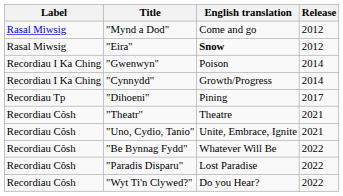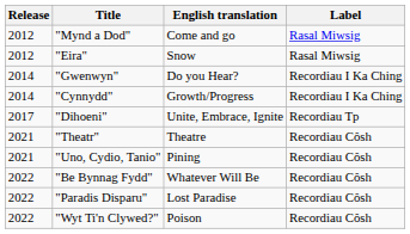 <table class="wikitable">
 <tr>
-<th>Label</th>
+<th>Release</th>
 <th>Title</th>
 <th>English translation</th>
-<th>Release</th>
+<th>Label</th>
 </tr>
 <tr>
-<td><a href='#'>Rasal Miwsig</a></td>
+<td>2012</td>
 <td>"Mynd a Dod" </td>
 <td>Come and go</td>
-<td>2012</td>
+<td><a href='#'>Rasal Miwsig</a></td>
 </tr>
 <tr>
+<td>2012</td>
+<td>"Eira"</td>
+<td>Snow</td>
 <td>Rasal Miwsig</td>
-<td>"Eira"</td>
-<td><strong>Snow</strong></td>
-<td>2012</td>
 </tr>
 <tr>
+<td>2014</td>
+<td>"Gwenwyn"</td>
+<td>Do you Hear?</td>
 <td>Recordiau I Ka Ching</td>
-<td>"Gwenwyn"</td>
-<td>Poison</td>
-<td>2014</td>
 </tr>
 <tr>
-<td>Recordiau I Ka Ching</td>
+<td>2014</td>
 <td>"Cynnydd"</td>
 <td>Growth/Progress</td>
-<td>2014</td>
+<td>Recordiau I Ka Ching</td>
 </tr>
 <tr>
+<td>2017</td>
+<td>"Dihoeni"</td>
+<td>Unite, Embrace, Ignite</td>
 <td>Recordiau Tp</td>
-<td>"Dihoeni"</td>
-<td>Pining</td>
-<td>2017</td>
 </tr>
 <tr>
-<td>Recordiau Côsh</td>
+<td>2021</td>
 <td>"Theatr"</td>
 <td>Theatre</td>
-<td>2021</td>
+<td>Recordiau Côsh</td>
 </tr>
 <tr>
+<td>2021</td>
+<td>"Uno, Cydio, Tanio"</td>
+<td>Pining</td>
 <td>Recordiau Côsh</td>
-<td>"Uno, Cydio, Tanio"</td>
-<td>Unite, Embrace, Ignite</td>
-<td>2021</td>
 </tr>
 <tr>
-<td>Recordiau Côsh</td>
+<td>2022</td>
 <td>"Be Bynnag Fydd"</td>
 <td>Whatever Will Be</td>
-<td>2022</td>
+<td>Recordiau Côsh</td>
 </tr>
 <tr>
-<td>Recordiau Côsh</td>
+<td>2022</td>
 <td>"Paradis Disparu"</td>
 <td>Lost Paradise</td>
-<td>2022</td>
+<td>Recordiau Côsh</td>
 </tr>
 <tr>
+<td>2022</td>
+<td>"Wyt Ti'n Clywed?"</td>
+<td>Poison</td>
 <td>Recordiau Côsh</td>
-<td>"Wyt Ti'n Clywed?"</td>
-<td>Do you Hear?</td>
-<td>2022</td>
 </tr>
 </table>
